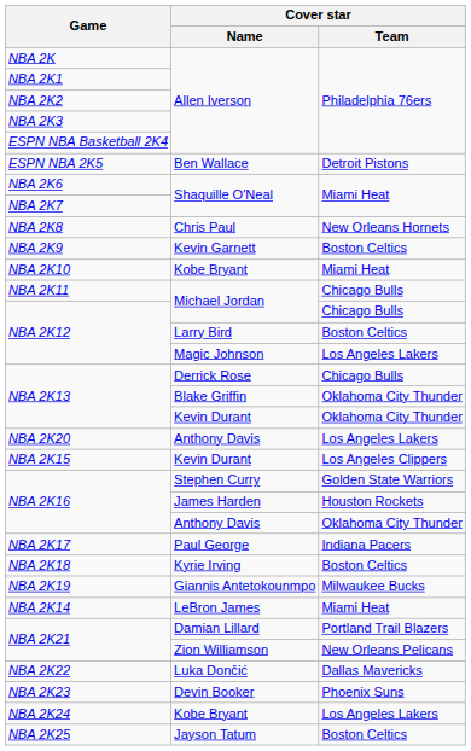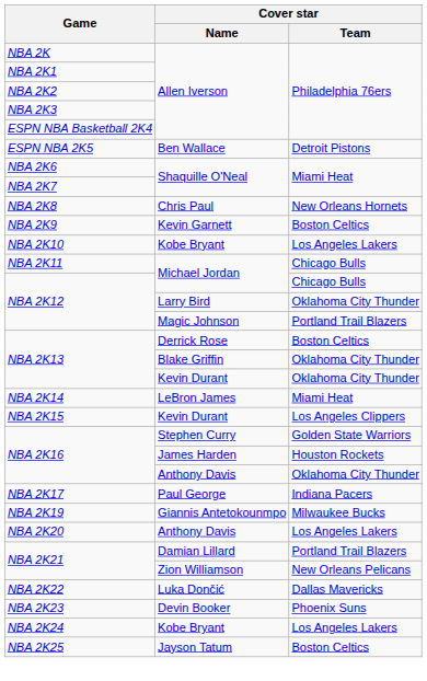 <table class="wikitable">
 <tr>
 <th scope=col rowspan=2>Game</th>
 <th scope=col colspan=2>Cover star</th>
 </tr>
 <tr>
 <th scope=col>Name</th>
 <th scope=col>Team</th>
 </tr>
 <tr>
 <td><em><a href='#'>NBA 2K</a></em></td>
 <td rowspan="5"><a href='#'>Allen Iverson</a></td>
 <td rowspan="5"><a href='#'>Philadelphia 76ers</a></td>
 </tr>
 <tr>
 <td><em><a href='#'>NBA 2K1</a></em></td>
 </tr>
 <tr>
 <td><em><a href='#'>NBA 2K2</a></em></td>
 </tr>
 <tr>
 <td><em><a href='#'>NBA 2K3</a></em></td>
 </tr>
 <tr>
 <td><em><a href='#'>ESPN NBA Basketball 2K4</a></em></td>
 </tr>
 <tr>
 <td><em><a href='#'>ESPN NBA 2K5</a></em></td>
 <td><a href='#'>Ben Wallace</a></td>
 <td><a href='#'>Detroit Pistons</a></td>
 </tr>
 <tr>
 <td><em><a href='#'>NBA 2K6</a></em></td>
 <td rowspan="2"><a href='#'>Shaquille O'Neal</a></td>
 <td rowspan="2"><a href='#'>Miami Heat</a></td>
 </tr>
 <tr>
 <td><em><a href='#'>NBA 2K7</a></em></td>
 </tr>
 <tr>
 <td><em><a href='#'>NBA 2K8</a></em></td>
 <td><a href='#'>Chris Paul</a></td>
 <td><a href='#'>New Orleans Hornets</a></td>
 </tr>
 <tr>
 <td><em><a href='#'>NBA 2K9</a></em></td>
 <td><a href='#'>Kevin Garnett</a></td>
 <td><a href='#'>Boston Celtics</a></td>
 </tr>
 <tr>
 <td><em><a href='#'>NBA 2K10</a></em></td>
 <td><a href='#'>Kobe Bryant</a></td>
-<td><a href='#'>Miami Heat</a></td>
+<td><a href='#'>Los Angeles Lakers</a></td>
 </tr>
 <tr>
 <td><em><a href='#'>NBA 2K11</a></em></td>
 <td rowspan="2"><a href='#'>Michael Jordan</a></td>
 <td><a href='#'>Chicago Bulls</a></td>
 </tr>
 <tr>
 <td rowspan="3"><em><a href='#'>NBA 2K12</a></em></td>
 <td><a href='#'>Chicago Bulls</a></td>
 </tr>
 <tr>
 <td><a href='#'>Larry Bird</a></td>
-<td><a href='#'>Boston Celtics</a></td>
+<td><a href='#'>Oklahoma City Thunder</a></td>
 </tr>
 <tr>
 <td><a href='#'>Magic Johnson</a></td>
-<td><a href='#'>Los Angeles Lakers</a></td>
+<td><a href='#'>Portland Trail Blazers</a></td>
 </tr>
 <tr>
 <td rowspan="3"><em><a href='#'>NBA 2K13</a></em></td>
 <td><a href='#'>Derrick Rose</a></td>
-<td><a href='#'>Chicago Bulls</a></td>
+<td><a href='#'>Boston Celtics</a></td>
 </tr>
 <tr>
 <td><a href='#'>Blake Griffin</a></td>
 <td><a href='#'>Oklahoma City Thunder</a></td>
 </tr>
 <tr>
 <td><a href='#'>Kevin Durant</a></td>
 <td><a href='#'>Oklahoma City Thunder</a></td>
 </tr>
 <tr>
-<td><em><a href='#'>NBA 2K20</a></em></td>
-<td><a href='#'>Anthony Davis</a></td>
-<td><a href='#'>Los Angeles Lakers</a></td>
+<td><em><a href='#'>NBA 2K14</a></em></td>
+<td><a href='#'>LeBron James</a></td>
+<td><a href='#'>Miami Heat</a></td>
 </tr>
 <tr>
 <td><em><a href='#'>NBA 2K15</a></em></td>
 <td><a href='#'>Kevin Durant</a></td>
 <td><a href='#'>Los Angeles Clippers</a></td>
 </tr>
 <tr>
 <td rowspan="3"><em><a href='#'>NBA 2K16</a></em></td>
 <td><a href='#'>Stephen Curry</a></td>
 <td><a href='#'>Golden State Warriors</a></td>
 </tr>
 <tr>
 <td><a href='#'>James Harden</a></td>
 <td><a href='#'>Houston Rockets</a></td>
 </tr>
 <tr>
 <td><a href='#'>Anthony Davis</a></td>
 <td><a href='#'>Oklahoma City Thunder</a></td>
 </tr>
 <tr>
 <td><em><a href='#'>NBA 2K17</a></em></td>
 <td><a href='#'>Paul George</a></td>
 <td><a href='#'>Indiana Pacers</a></td>
 </tr>
 <tr>
-<td><em><a href='#'>NBA 2K18</a></em></td>
-<td><a href='#'>Kyrie Irving</a></td>
-<td><a href='#'>Boston Celtics</a></td>
-</tr>
-<tr>
 <td><em><a href='#'>NBA 2K19</a></em></td>
 <td><a href='#'>Giannis Antetokounmpo</a></td>
 <td><a href='#'>Milwaukee Bucks</a></td>
 </tr>
 <tr>
-<td><em><a href='#'>NBA 2K14</a></em></td>
-<td><a href='#'>LeBron James</a></td>
-<td><a href='#'>Miami Heat</a></td>
+<td><em><a href='#'>NBA 2K20</a></em></td>
+<td><a href='#'>Anthony Davis</a></td>
+<td><a href='#'>Los Angeles Lakers</a></td>
 </tr>
 <tr>
 <td rowspan="2"><em><a href='#'>NBA 2K21</a></em></td>
 <td><a href='#'>Damian Lillard</a></td>
 <td><a href='#'>Portland Trail Blazers</a></td>
 </tr>
 <tr>
 <td><a href='#'>Zion Williamson</a></td>
 <td><a href='#'>New Orleans Pelicans</a></td>
 </tr>
 <tr>
 <td><em><a href='#'>NBA 2K22</a></em></td>
 <td><a href='#'>Luka Dončić</a></td>
 <td><a href='#'>Dallas Mavericks</a></td>
 </tr>
 <tr>
 <td><em><a href='#'>NBA 2K23</a></em></td>
 <td><a href='#'>Devin Booker</a></td>
 <td><a href='#'>Phoenix Suns</a></td>
 </tr>
 <tr>
 <td><em><a href='#'>NBA 2K24</a></em></td>
 <td><a href='#'>Kobe Bryant</a></td>
 <td><a href='#'>Los Angeles Lakers</a></td>
 </tr>
 <tr>
 <td><em><a href='#'>NBA 2K25</a></em></td>
 <td><a href='#'>Jayson Tatum</a></td>
 <td><a href='#'>Boston Celtics</a></td>
 </tr>
 </table>
